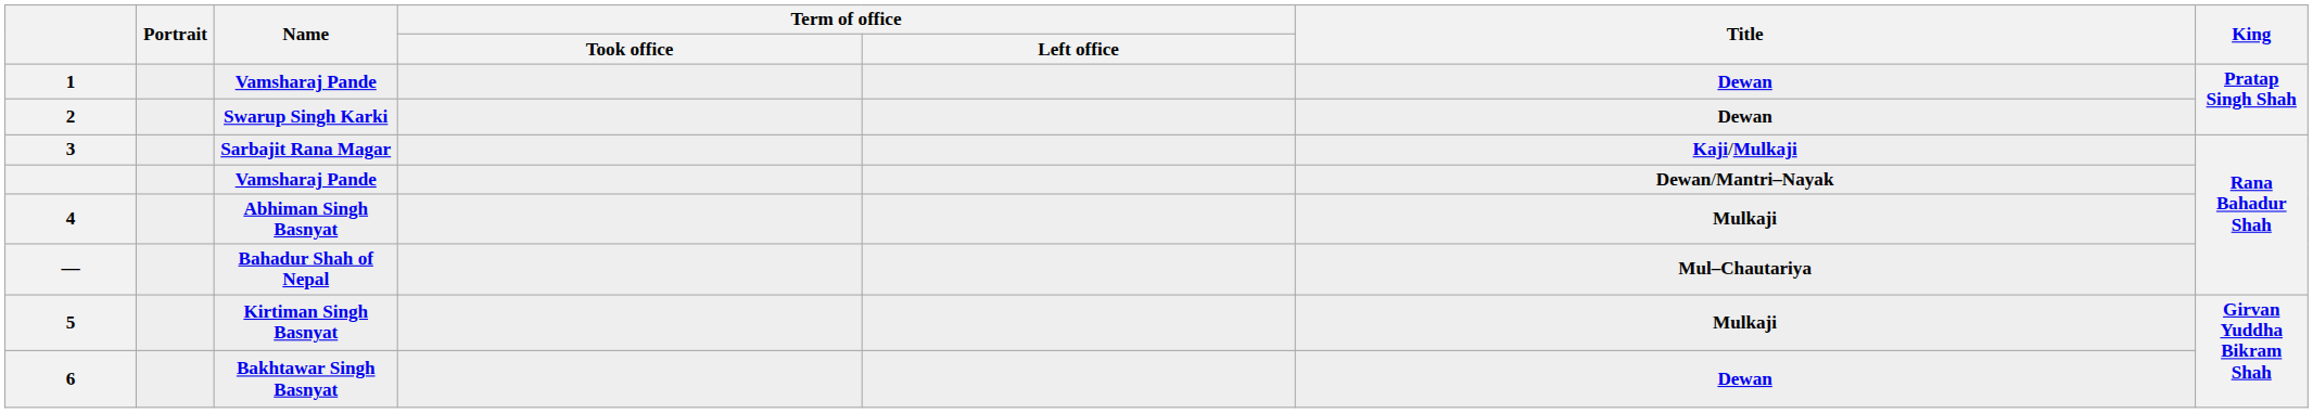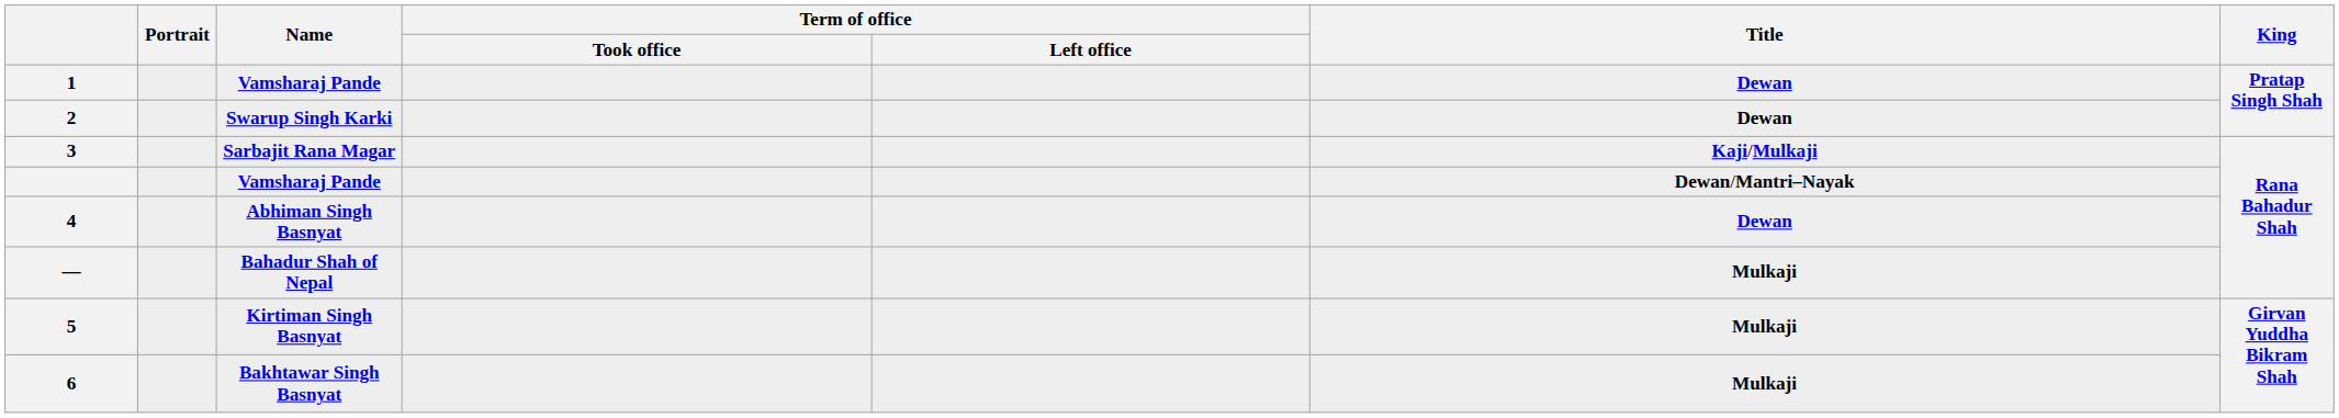 <table class="wikitable" style="text-align:center; border:1px #aaf solid; width:100%;">
 <tr>
 <th rowspan="2"></th>
 <th rowspan="2" style="width:60px;">Portrait</th>
 <th rowspan="2" style="width:150px;">Name<br></th>
 <th colspan="2">Term of office</th>
 <th rowspan="2">Title</th>
 <th rowspan="2" style="width:90px;"><a href='#'>King</a><br></th>
 </tr>
 <tr>
 <th>Took office</th>
 <th>Left office</th>
 </tr>
 <tr style="background:#EEEEEE">
 <th>1</th>
 <td></td>
 <td><strong><a href='#'>Vamsharaj Pande</a></strong><br></td>
 <td></td>
 <td></td>
 <td><strong><a href='#'>Dewan</a></strong></td>
 <th rowspan="2" style="font-weight:normal"><strong><a href='#'>Pratap Singh Shah</a></strong><br><br></th>
 </tr>
 <tr style="background:#EEEEEE">
 <th>2</th>
 <td></td>
 <td><strong><a href='#'>Swarup Singh Karki</a></strong><br></td>
 <td></td>
 <td></td>
 <td><strong>Dewan</strong></td>
 </tr>
 <tr style="background:#EEEEEE">
 <th>3</th>
 <td></td>
 <td><strong><a href='#'>Sarbajit Rana Magar</a></strong><br></td>
 <td></td>
 <td></td>
 <td><strong><a href='#'>Kaji</a></strong>/<strong><a href='#'>Mulkaji</a></strong></td>
 <th rowspan="5" style="font-weight:normal"><strong><a href='#'>Rana Bahadur Shah</a></strong><br><br></th>
 </tr>
 <tr style="background:#EEEEEE">
 <th></th>
 <td></td>
 <td><strong><a href='#'>Vamsharaj Pande</a></strong><br></td>
 <td></td>
 <td></td>
 <td><strong>Dewan</strong>/<strong>Mantri–Nayak</strong></td>
 </tr>
 <tr style="background:#EEEEEE">
 <th>4</th>
 <td></td>
 <td><strong><a href='#'>Abhiman Singh Basnyat</a></strong><br></td>
 <td></td>
 <td></td>
-<td><strong>Mulkaji</strong></td>
+<td><strong><a href='#'>Dewan</a></strong></td>
 </tr>
 <tr style="background:#EEEEEE">
 <th>—</th>
 <td></td>
 <td><strong><a href='#'>Bahadur Shah of Nepal</a></strong><br></td>
 <td></td>
 <td></td>
-<td><strong>Mul–Chautariya</strong></td>
+<td><strong>Mulkaji</strong></td>
 </tr>
 <tr style="background:#EEEEEE">
 <th rowspan="2">5</th>
 <td rowspan="2"></td>
 <td rowspan="2"><strong><a href='#'>Kirtiman Singh Basnyat</a></strong><br></td>
 <td rowspan="2"></td>
 <td rowspan="2"></td>
 <td rowspan="2"><strong>Mulkaji</strong></td>
 </tr>
 <tr>
 <th rowspan="2" style="font-weight:normal"><strong><a href='#'>Girvan Yuddha Bikram Shah</a></strong><br><br></th>
 </tr>
 <tr style="background:#EEEEEE">
 <th>6</th>
 <td></td>
 <td><strong><a href='#'>Bakhtawar Singh Basnyat</a></strong><br></td>
 <td></td>
 <td></td>
-<td><strong><a href='#'>Dewan</a></strong></td>
+<td><strong>Mulkaji</strong></td>
 </tr>
 </table>
